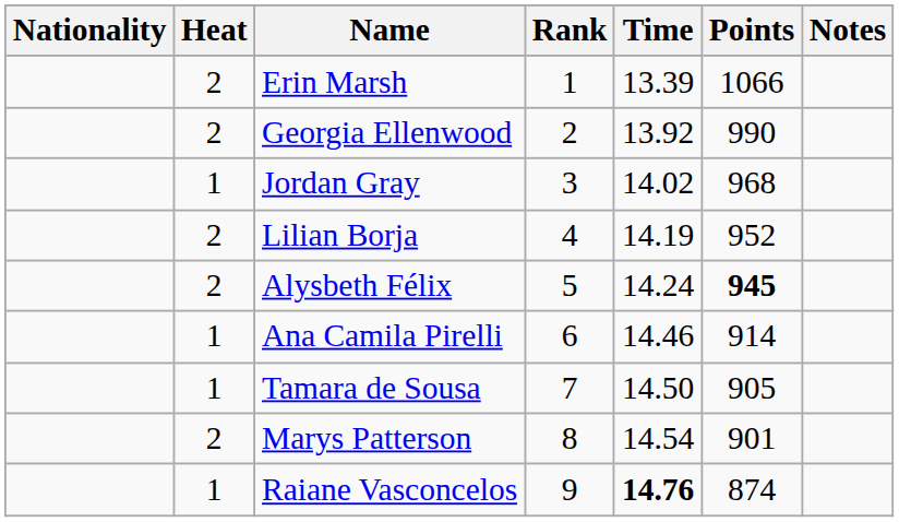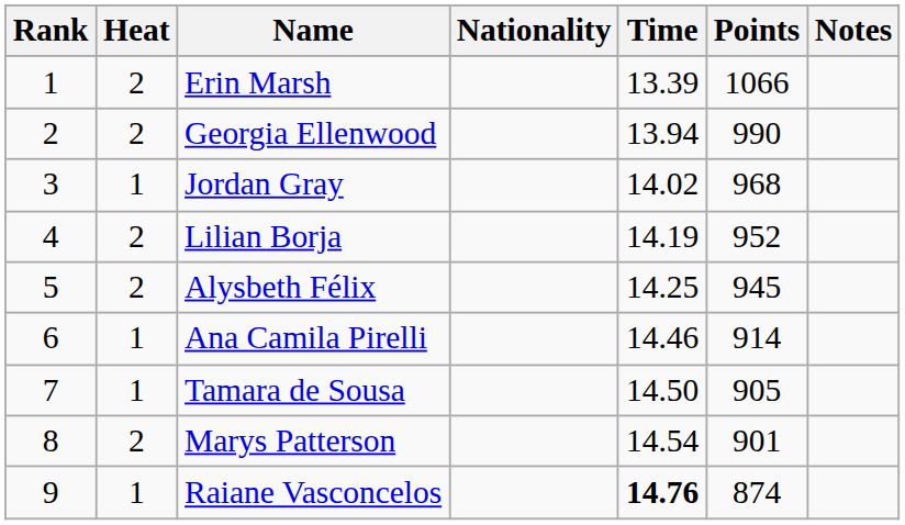 <table class="wikitable sortable" style="text-align:center">
 <tr>
-<th>Nationality</th>
+<th>Rank</th>
 <th>Heat</th>
 <th>Name</th>
-<th>Rank</th>
+<th>Nationality</th>
 <th>Time</th>
 <th>Points</th>
 <th>Notes</th>
 </tr>
 <tr>
-<td align=left></td>
+<td>1</td>
 <td>2</td>
 <td align=left><a href='#'>Erin Marsh</a></td>
-<td>1</td>
+<td align=left></td>
 <td>13.39</td>
 <td>1066</td>
 <td></td>
 </tr>
 <tr>
-<td align=left></td>
+<td>2</td>
 <td>2</td>
 <td align=left><a href='#'>Georgia Ellenwood</a></td>
-<td>2</td>
-<td>13.92</td>
+<td align=left></td>
+<td>13.94</td>
 <td>990</td>
 <td></td>
 </tr>
 <tr>
-<td align=left></td>
+<td>3</td>
 <td>1</td>
 <td align=left><a href='#'>Jordan Gray</a></td>
-<td>3</td>
+<td align=left></td>
 <td>14.02</td>
 <td>968</td>
 <td><strong></strong></td>
 </tr>
 <tr>
-<td align=left></td>
+<td>4</td>
 <td>2</td>
 <td align=left><a href='#'>Lilian Borja</a></td>
-<td>4</td>
+<td align=left></td>
 <td>14.19</td>
 <td>952</td>
 <td></td>
 </tr>
 <tr>
-<td align=left></td>
+<td>5</td>
 <td>2</td>
 <td align=left><a href='#'>Alysbeth Félix</a></td>
-<td>5</td>
-<td>14.24</td>
-<td><strong>945</strong></td>
+<td align=left></td>
+<td>14.25</td>
+<td>945</td>
 <td></td>
 </tr>
 <tr>
-<td align=left></td>
+<td>6</td>
 <td>1</td>
 <td align=left><a href='#'>Ana Camila Pirelli</a></td>
-<td>6</td>
+<td align=left></td>
 <td>14.46</td>
 <td>914</td>
 <td></td>
 </tr>
 <tr>
-<td align=left></td>
+<td>7</td>
 <td>1</td>
 <td align=left><a href='#'>Tamara de Sousa</a></td>
-<td>7</td>
+<td align=left></td>
 <td>14.50</td>
 <td>905</td>
 <td></td>
 </tr>
 <tr>
-<td align=left></td>
+<td>8</td>
 <td>2</td>
 <td align=left><a href='#'>Marys Patterson</a></td>
-<td>8</td>
+<td align=left></td>
 <td>14.54</td>
 <td>901</td>
 <td></td>
 </tr>
 <tr>
-<td align=left></td>
+<td>9</td>
 <td>1</td>
 <td align=left><a href='#'>Raiane Vasconcelos</a></td>
-<td>9</td>
+<td align=left></td>
 <td><strong>14.76</strong></td>
 <td>874</td>
 <td></td>
 </tr>
 </table>
